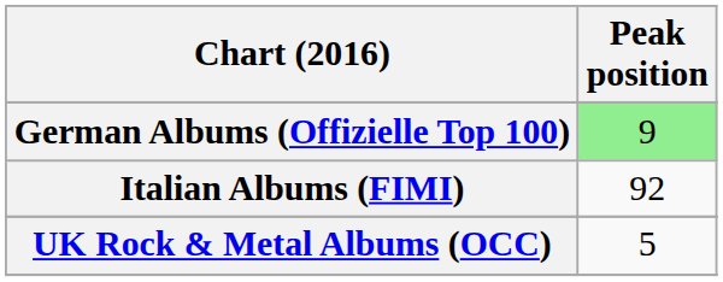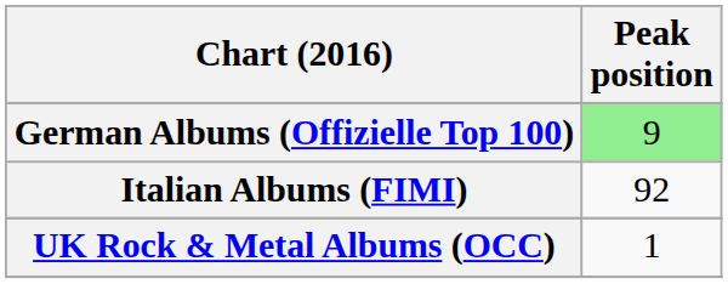 <table class="wikitable sortable plainrowheaders" style="text-align:center">
 <tr>
 <th scope="col">Chart (2016)</th>
 <th scope="col">Peak<br>position</th>
 </tr>
 <tr>
 </tr>
 <tr>
 </tr>
 <tr>
 </tr>
 <tr>
 </tr>
 <tr>
 </tr>
 <tr>
 </tr>
 <tr>
 </tr>
 <tr>
 </tr>
 <tr>
 <th scope="row">German Albums (<a href='#'>Offizielle Top 100</a>)</th>
 <td style="background: lightgreen;">9</td>
 </tr>
 <tr>
 <th scope="row">Italian Albums (<a href='#'>FIMI</a>)</th>
 <td>92</td>
 </tr>
 <tr>
 </tr>
 <tr>
 </tr>
 <tr>
 </tr>
 <tr>
 <th scope="row"><a href='#'>UK Rock & Metal Albums</a> (<a href='#'>OCC</a>)</th>
-<td>5</td>
+<td>1</td>
 </tr>
 <tr>
 </tr>
 <tr>
 </tr>
 <tr>
 </tr>
 <tr>
 </tr>
 <tr>
 </tr>
 </table>
